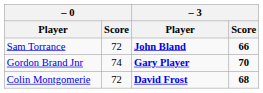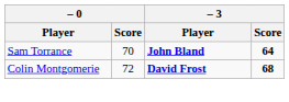 <table class=wikitable>
 <tr>
 <th colspan=2> – 0</th>
 <th colspan=2> – 3</th>
 </tr>
 <tr>
 <th width=140>Player</th>
 <th>Score</th>
 <th width=140>Player</th>
 <th>Score</th>
 </tr>
 <tr>
 <td><a href='#'>Sam Torrance</a></td>
-<td align=center>72</td>
+<td align=center>70</td>
 <td><strong><a href='#'>John Bland</a></strong></td>
-<td align=center><strong>66</strong></td>
-</tr>
-<tr>
-<td><a href='#'>Gordon Brand Jnr</a></td>
-<td align=center>74</td>
-<td><strong><a href='#'>Gary Player</a></strong></td>
-<td align=center><strong>70</strong></td>
+<td align=center><strong>64</strong></td>
 </tr>
 <tr>
 <td><a href='#'>Colin Montgomerie</a></td>
 <td align=center>72</td>
 <td><strong><a href='#'>David Frost</a></strong></td>
 <td align=center><strong>68</strong></td>
 </tr>
 </table>
